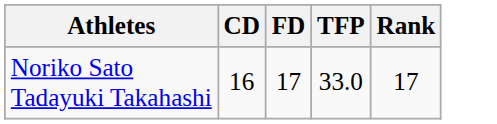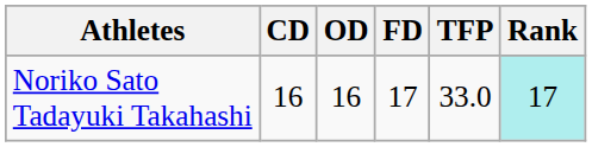 <table class="wikitable" border="1" style="font-size:90%">
 <tr>
 <th>Athletes</th>
 <th>CD</th>
+<th>OD</th>
 <th>FD</th>
 <th>TFP</th>
 <th>Rank</th>
 </tr>
 <tr align=center>
 <td align=left><a href='#'>Noriko Sato</a><br><a href='#'>Tadayuki Takahashi</a></td>
 <td>16</td>
+<td>16</td>
 <td>17</td>
 <td>33.0</td>
-<td>17</td>
+<td style="background: paleturquoise;">17</td>
 </tr>
 </table>
